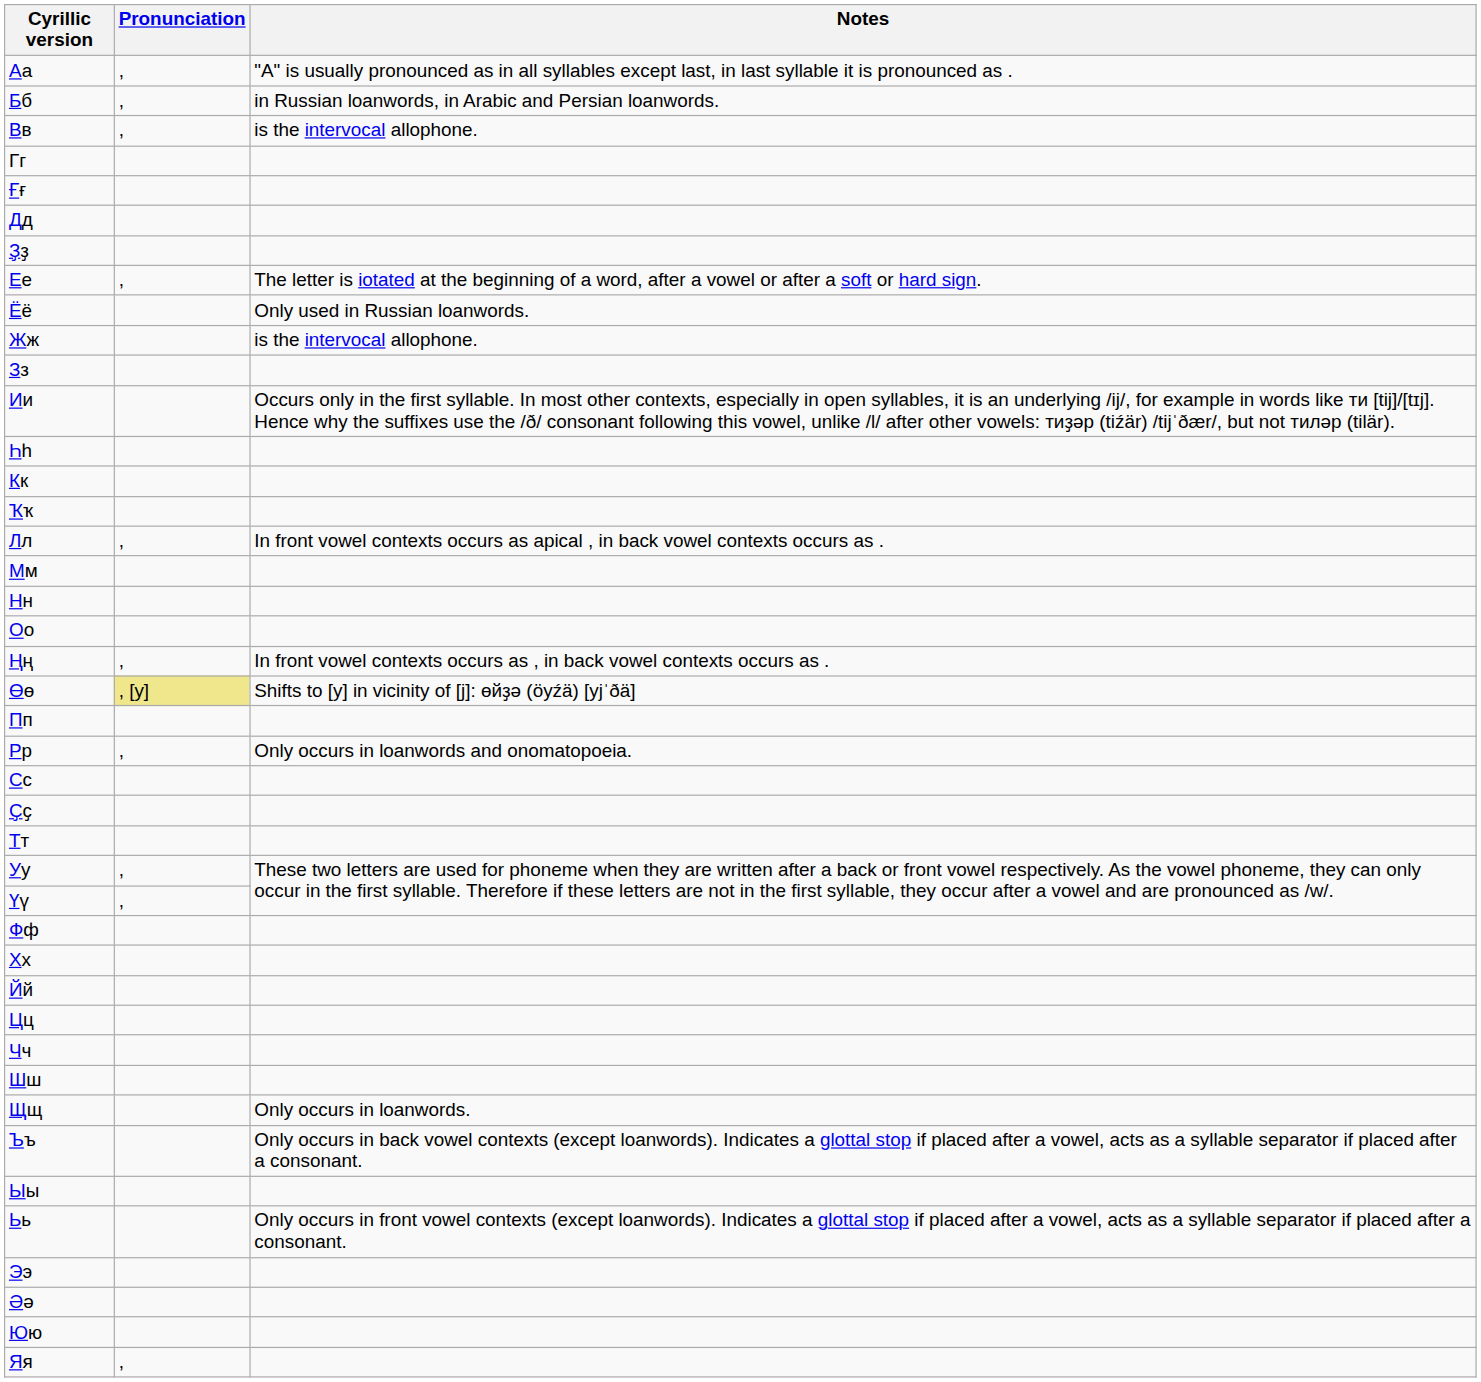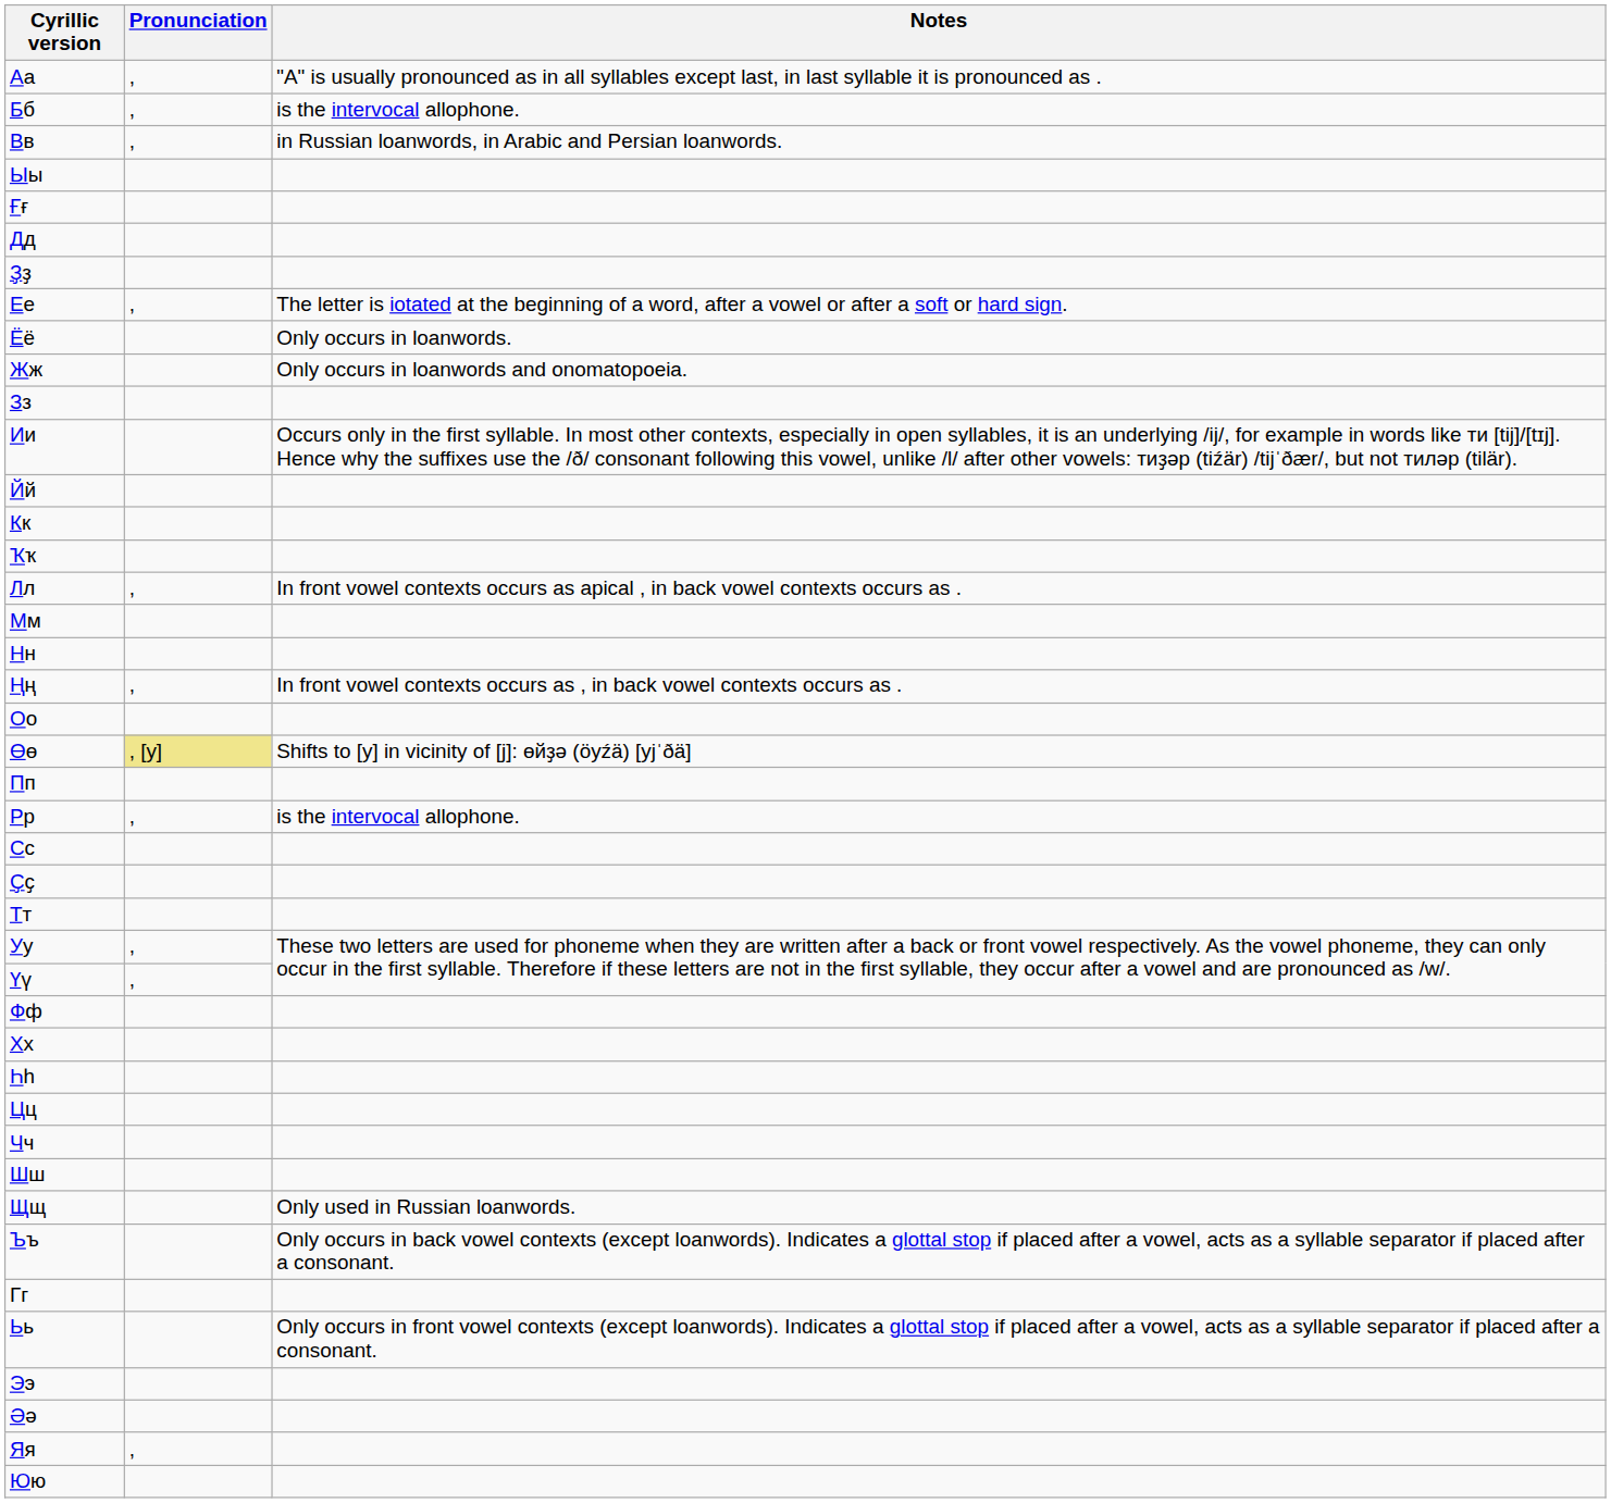 <table class="wikitable mw-collapsible mw-collapsed" summary="Bashkir Cyrillic letters, their names, and pronunciation in IPA and X-SAMPA">
 <tr valign="top">
 <th>Cyrillic version</th>
 <th><a href='#'>Pronunciation</a></th>
 <th>Notes</th>
 </tr>
 <tr valign="top">
 <td><a href='#'>А</a>а</td>
 <td>, </td>
 <td>"A" is usually pronounced as  in all syllables except last, in last syllable it is pronounced as .</td>
 </tr>
 <tr valign="top">
 <td><a href='#'>Б</a>б</td>
 <td>, </td>
-<td> in Russian loanwords,  in Arabic and Persian loanwords.</td>
+<td> is the <a href='#'>intervocal</a> allophone.</td>
 </tr>
 <tr valign="top">
 <td><a href='#'>В</a>в</td>
 <td>, </td>
-<td> is the <a href='#'>intervocal</a> allophone.</td>
+<td> in Russian loanwords,  in Arabic and Persian loanwords.</td>
 </tr>
 <tr valign="top">
-<td>Гг</td>
+<td><a href='#'>Ы</a>ы</td>
 <td></td>
 <td></td>
 </tr>
 <tr valign="top">
 <td><a href='#'>Ғ</a>ғ</td>
 <td></td>
 <td></td>
 </tr>
 <tr valign="top">
 <td><a href='#'>Д</a>д</td>
 <td></td>
 <td></td>
 </tr>
 <tr valign="top">
 <td><a href='#'>Ҙ</a>ҙ</td>
 <td></td>
 <td></td>
 </tr>
 <tr valign="top">
 <td><a href='#'>Е</a>е</td>
 <td>, </td>
 <td>The letter is <a href='#'>iotated</a> at the beginning of a word, after a vowel or after a <a href='#'>soft</a> or <a href='#'>hard sign</a>.</td>
 </tr>
 <tr valign="top">
 <td><a href='#'>Ё</a>ё</td>
 <td></td>
-<td>Only used in Russian loanwords.</td>
+<td>Only occurs in loanwords.</td>
 </tr>
 <tr valign="top">
 <td><a href='#'>Ж</a>ж</td>
 <td></td>
-<td> is the <a href='#'>intervocal</a> allophone.</td>
+<td>Only occurs in loanwords and onomatopoeia.</td>
 </tr>
 <tr valign="top">
 <td><a href='#'>З</a>з</td>
 <td></td>
 <td></td>
 </tr>
 <tr valign="top">
 <td><a href='#'>И</a>и</td>
 <td></td>
 <td>Occurs only in the first syllable. In most other contexts, especially in open syllables, it is an underlying /ij/, for example in words like ти [tij]/[tɪj]. Hence why the suffixes use the /ð/ consonant following this vowel, unlike /l/ after other vowels: тиҙәр (tiźär) /tijˈðær/, but not тиләр (tilär).</td>
 </tr>
 <tr valign="top">
-<td><a href='#'>Һ</a>һ</td>
+<td><a href='#'>Й</a>й</td>
 <td></td>
 <td></td>
 </tr>
 <tr valign="top">
 <td><a href='#'>К</a>к</td>
 <td></td>
 <td></td>
 </tr>
 <tr valign="top">
 <td><a href='#'>Ҡ</a>ҡ</td>
 <td></td>
 <td></td>
 </tr>
 <tr valign="top">
 <td><a href='#'>Л</a>л</td>
 <td>, </td>
 <td>In front vowel contexts occurs as apical , in back vowel contexts occurs as .</td>
 </tr>
 <tr valign="top">
 <td><a href='#'>М</a>м</td>
 <td></td>
 <td></td>
 </tr>
 <tr valign="top">
 <td><a href='#'>Н</a>н</td>
 <td></td>
 <td></td>
 </tr>
+<tr valign="top">
+<td><a href='#'>Ң</a>ң</td>
+<td>, </td>
+<td>In front vowel contexts occurs as , in back vowel contexts occurs as .</td>
+</tr>
 <tr valign="top"=>
 <td><a href='#'>О</a>о</td>
 <td></td>
 <td></td>
-</tr>
-<tr valign="top">
-<td><a href='#'>Ң</a>ң</td>
-<td>, </td>
-<td>In front vowel contexts occurs as , in back vowel contexts occurs as .</td>
 </tr>
 <tr valign="top">
 <td><a href='#'>Ө</a>ө</td>
 <td style="background: khaki;">, [y]</td>
 <td>Shifts to [y] in vicinity of [j]: өйҙә (öyźä) [yjˈðä]</td>
 </tr>
 <tr valign="top">
 <td><a href='#'>П</a>п</td>
 <td></td>
 <td></td>
 </tr>
 <tr valign="top">
 <td><a href='#'>Р</a>р</td>
 <td>, </td>
-<td>Only occurs in loanwords and onomatopoeia.</td>
+<td> is the <a href='#'>intervocal</a> allophone.</td>
 </tr>
 <tr valign="top">
 <td><a href='#'>С</a>с</td>
 <td></td>
 <td></td>
 </tr>
 <tr valign="top">
 <td><a href='#'>Ҫ</a>ҫ</td>
 <td></td>
 <td></td>
 </tr>
 <tr valign="top">
 <td><a href='#'>Т</a>т</td>
 <td></td>
 <td></td>
 </tr>
 <tr valign="top">
 <td><a href='#'>У</a>у</td>
 <td>, </td>
 <td rowspan="2">These two letters are used for  phoneme when they are written after a back or front vowel respectively. As the vowel phoneme, they can only occur in the first syllable. Therefore if these letters are not in the first syllable, they occur after a vowel and are pronounced as /w/.</td>
 </tr>
 <tr valign="top">
 <td><a href='#'>Ү</a>ү</td>
 <td>, </td>
 </tr>
 <tr valign="top">
 <td><a href='#'>Ф</a>ф</td>
 <td></td>
 <td></td>
 </tr>
 <tr valign="top">
 <td><a href='#'>Х</a>х</td>
 <td></td>
 <td></td>
 </tr>
 <tr valign="top">
-<td><a href='#'>Й</a>й</td>
+<td><a href='#'>Һ</a>һ</td>
 <td></td>
 <td></td>
 </tr>
 <tr valign="top">
 <td><a href='#'>Ц</a>ц</td>
 <td></td>
 <td></td>
 </tr>
 <tr valign="top">
 <td><a href='#'>Ч</a>ч</td>
 <td></td>
 <td></td>
 </tr>
 <tr valign="top">
 <td><a href='#'>Ш</a>ш</td>
 <td></td>
 <td></td>
 </tr>
 <tr valign="top">
 <td><a href='#'>Щ</a>щ</td>
 <td></td>
-<td>Only occurs in loanwords.</td>
+<td>Only used in Russian loanwords.</td>
 </tr>
 <tr valign="top">
 <td><a href='#'>Ъ</a>ъ</td>
 <td></td>
 <td>Only occurs in back vowel contexts (except loanwords). Indicates a <a href='#'>glottal stop</a> if placed after a vowel, acts as a syllable separator if placed after a consonant.</td>
 </tr>
 <tr valign="top">
-<td><a href='#'>Ы</a>ы</td>
+<td>Гг</td>
 <td></td>
 <td></td>
 </tr>
 <tr valign="top">
 <td><a href='#'>Ь</a>ь</td>
 <td></td>
 <td>Only occurs in front vowel contexts (except loanwords). Indicates a <a href='#'>glottal stop</a> if placed after a vowel, acts as a syllable separator if placed after a consonant.</td>
 </tr>
 <tr valign="top">
 <td><a href='#'>Э</a>э</td>
 <td></td>
 <td></td>
 </tr>
 <tr valign="top">
 <td><a href='#'>Ә</a>ә</td>
 <td></td>
 <td></td>
 </tr>
 <tr valign="top">
+<td><a href='#'>Я</a>я</td>
+<td>, </td>
+<td></td>
+</tr>
+<tr valign="top">
 <td><a href='#'>Ю</a>ю</td>
 <td></td>
 <td></td>
 </tr>
-<tr valign="top">
-<td><a href='#'>Я</a>я</td>
-<td>, </td>
-<td></td>
-</tr>
 </table>
